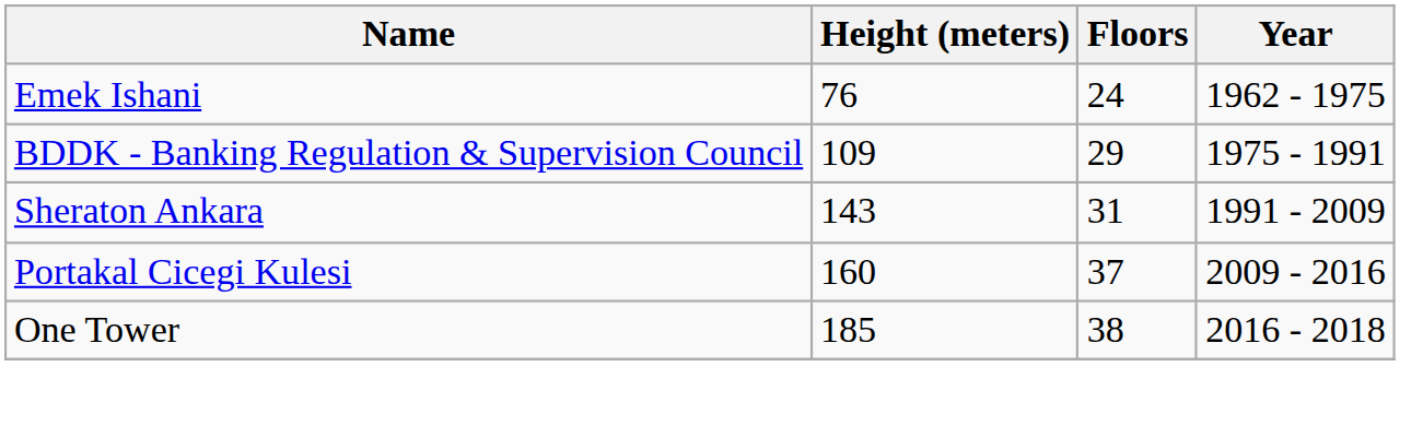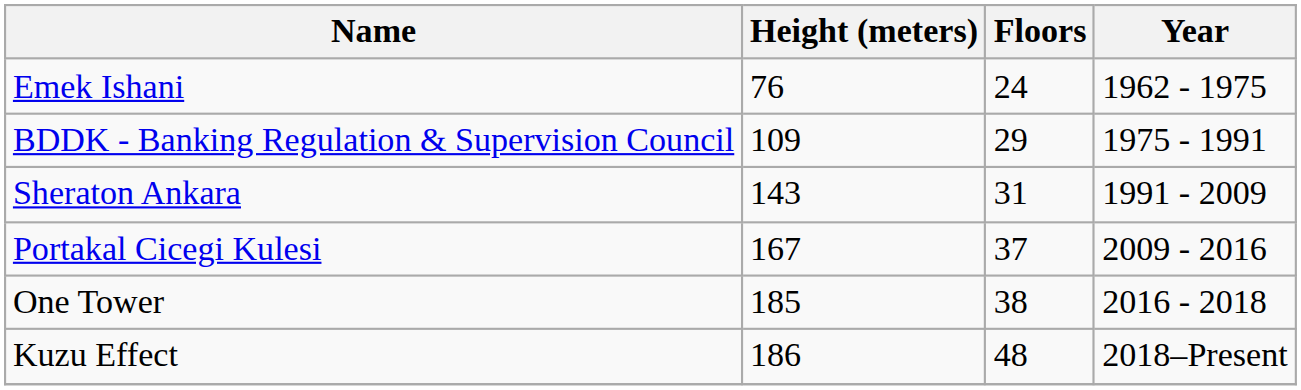 <table class="wikitable">
 <tr>
 <th>Name</th>
 <th>Height (meters)</th>
 <th>Floors</th>
 <th>Year</th>
 </tr>
 <tr>
 <td><a href='#'>Emek Ishani</a></td>
 <td>76</td>
 <td>24</td>
 <td>1962 - 1975</td>
 </tr>
 <tr>
 <td><a href='#'>BDDK - Banking Regulation & Supervision Council</a></td>
 <td>109</td>
 <td>29</td>
 <td>1975 - 1991</td>
 </tr>
 <tr>
 <td><a href='#'>Sheraton Ankara</a></td>
 <td>143</td>
 <td>31</td>
 <td>1991 - 2009</td>
 </tr>
 <tr>
 <td><a href='#'>Portakal Cicegi Kulesi</a></td>
-<td>160</td>
+<td>167</td>
 <td>37</td>
 <td>2009 - 2016</td>
 </tr>
 <tr>
 <td>One Tower</td>
 <td>185</td>
 <td>38</td>
 <td>2016 - 2018</td>
 </tr>
 <tr>
+<td>Kuzu Effect</td>
+<td>186</td>
+<td>48</td>
+<td>2018–Present</td>
+</tr>
+<tr>
 </tr>
 </table>
